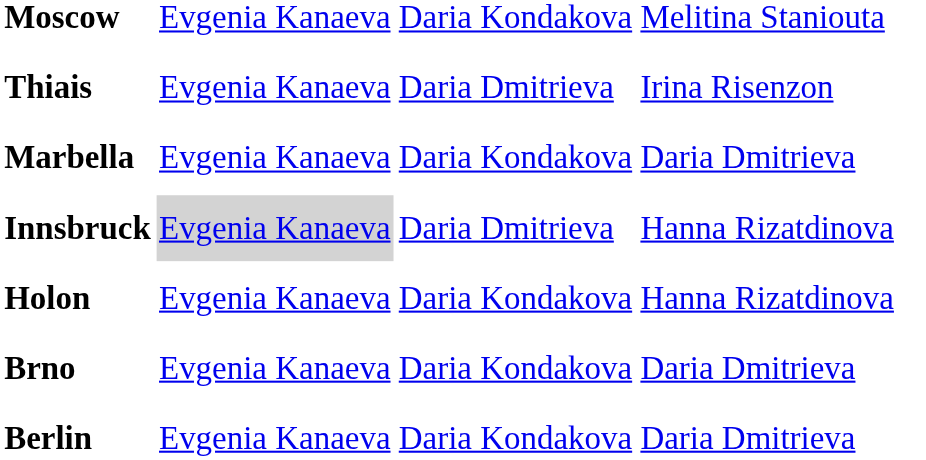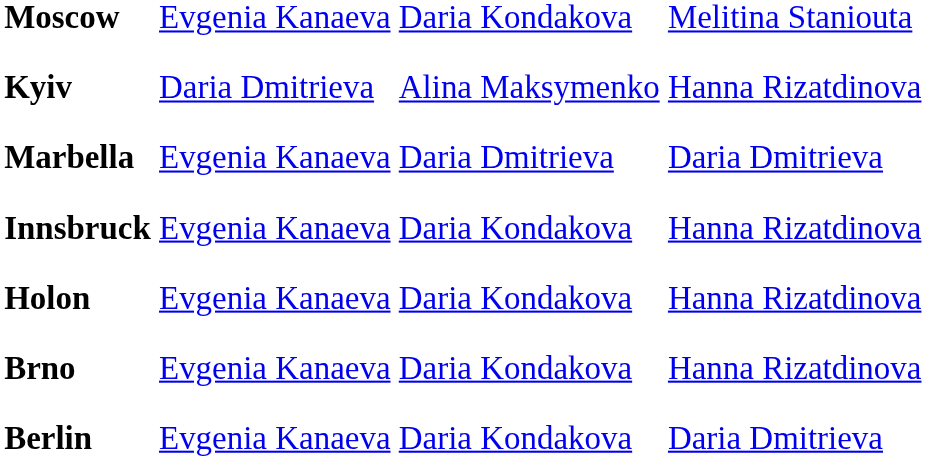 <table>
 <tr>
 <th scope=row style="text-align:left">Moscow</th>
 <td style="height:30px;"> <a href='#'>Evgenia Kanaeva</a></td>
 <td style="height:30px;"> <a href='#'>Daria Kondakova</a></td>
 <td style="height:30px;"> <a href='#'>Melitina Staniouta</a></td>
 </tr>
 <tr>
-<th scope=row style="text-align:left">Thiais</th>
-<td style="height:30px;"> <a href='#'>Evgenia Kanaeva</a></td>
+<th scope=row style="text-align:left">Kyiv</th>
 <td style="height:30px;"> <a href='#'>Daria Dmitrieva</a></td>
-<td style="height:30px;"> <a href='#'>Irina Risenzon</a></td>
+<td style="height:30px;"> <a href='#'>Alina Maksymenko</a></td>
+<td style="height:30px;"> <a href='#'>Hanna Rizatdinova</a></td>
 </tr>
 <tr>
 <th scope=row style="text-align:left">Marbella</th>
 <td style="height:30px;"> <a href='#'>Evgenia Kanaeva</a></td>
-<td style="height:30px;"> <a href='#'>Daria Kondakova</a></td>
+<td style="height:30px;"> <a href='#'>Daria Dmitrieva</a></td>
 <td style="height:30px;"> <a href='#'>Daria Dmitrieva</a></td>
 </tr>
 <tr>
 <th scope=row style="text-align:left">Innsbruck</th>
-<td style="background: lightgrey; height:30px;"> <a href='#'>Evgenia Kanaeva</a></td>
-<td style="height:30px;"> <a href='#'>Daria Dmitrieva</a></td>
+<td style="height:30px;"> <a href='#'>Evgenia Kanaeva</a></td>
+<td style="height:30px;"> <a href='#'>Daria Kondakova</a></td>
 <td style="height:30px;"> <a href='#'>Hanna Rizatdinova</a></td>
 </tr>
 <tr>
 <th scope=row style="text-align:left">Holon</th>
 <td style="height:30px;"> <a href='#'>Evgenia Kanaeva</a></td>
 <td style="height:30px;"> <a href='#'>Daria Kondakova</a></td>
 <td style="height:30px;"> <a href='#'>Hanna Rizatdinova</a></td>
 </tr>
 <tr>
 <th scope=row style="text-align:left">Brno</th>
 <td style="height:30px;"> <a href='#'>Evgenia Kanaeva</a></td>
 <td style="height:30px;"> <a href='#'>Daria Kondakova</a></td>
-<td style="height:30px;"> <a href='#'>Daria Dmitrieva</a></td>
+<td style="height:30px;"> <a href='#'>Hanna Rizatdinova</a></td>
 </tr>
 <tr>
 <th scope=row style="text-align:left">Berlin</th>
 <td style="height:30px;"> <a href='#'>Evgenia Kanaeva</a></td>
 <td style="height:30px;"> <a href='#'>Daria Kondakova</a></td>
 <td style="height:30px;"> <a href='#'>Daria Dmitrieva</a></td>
 </tr>
 <tr>
 </tr>
 </table>
